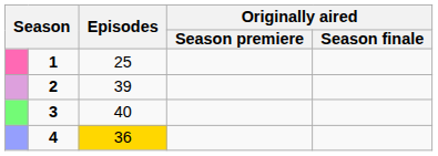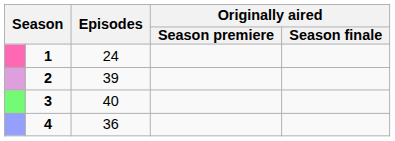 <table class="wikitable" style="text-align: center;">
 <tr>
 <th style="padding: 0 8px;" colspan="2" rowspan="2">Season</th>
 <th style="padding: 0 8px;" rowspan="2">Episodes</th>
 <th colspan="2">Originally aired</th>
 </tr>
 <tr>
 <th style="padding: 0 8px;">Season premiere</th>
 <th style="padding: 0 8px;">Season finale</th>
 </tr>
 <tr>
 <td style="background:#FF69B4"></td>
 <td><strong>1</strong></td>
-<td>25</td>
+<td>24</td>
 <td></td>
 <td></td>
 </tr>
 <tr>
 <td style="background:#DDA0DD"></td>
 <td><strong>2</strong></td>
 <td>39</td>
 <td></td>
 <td></td>
 </tr>
 <tr>
 <td style="background:#73FB76"></td>
 <td><strong>3</strong></td>
 <td>40</td>
 <td></td>
 <td></td>
 </tr>
 <tr>
 <td style="background:#959FFD"></td>
 <td><strong>4</strong></td>
-<td style="background: gold;">36</td>
+<td>36</td>
 <td></td>
 <td></td>
 </tr>
 </table>
